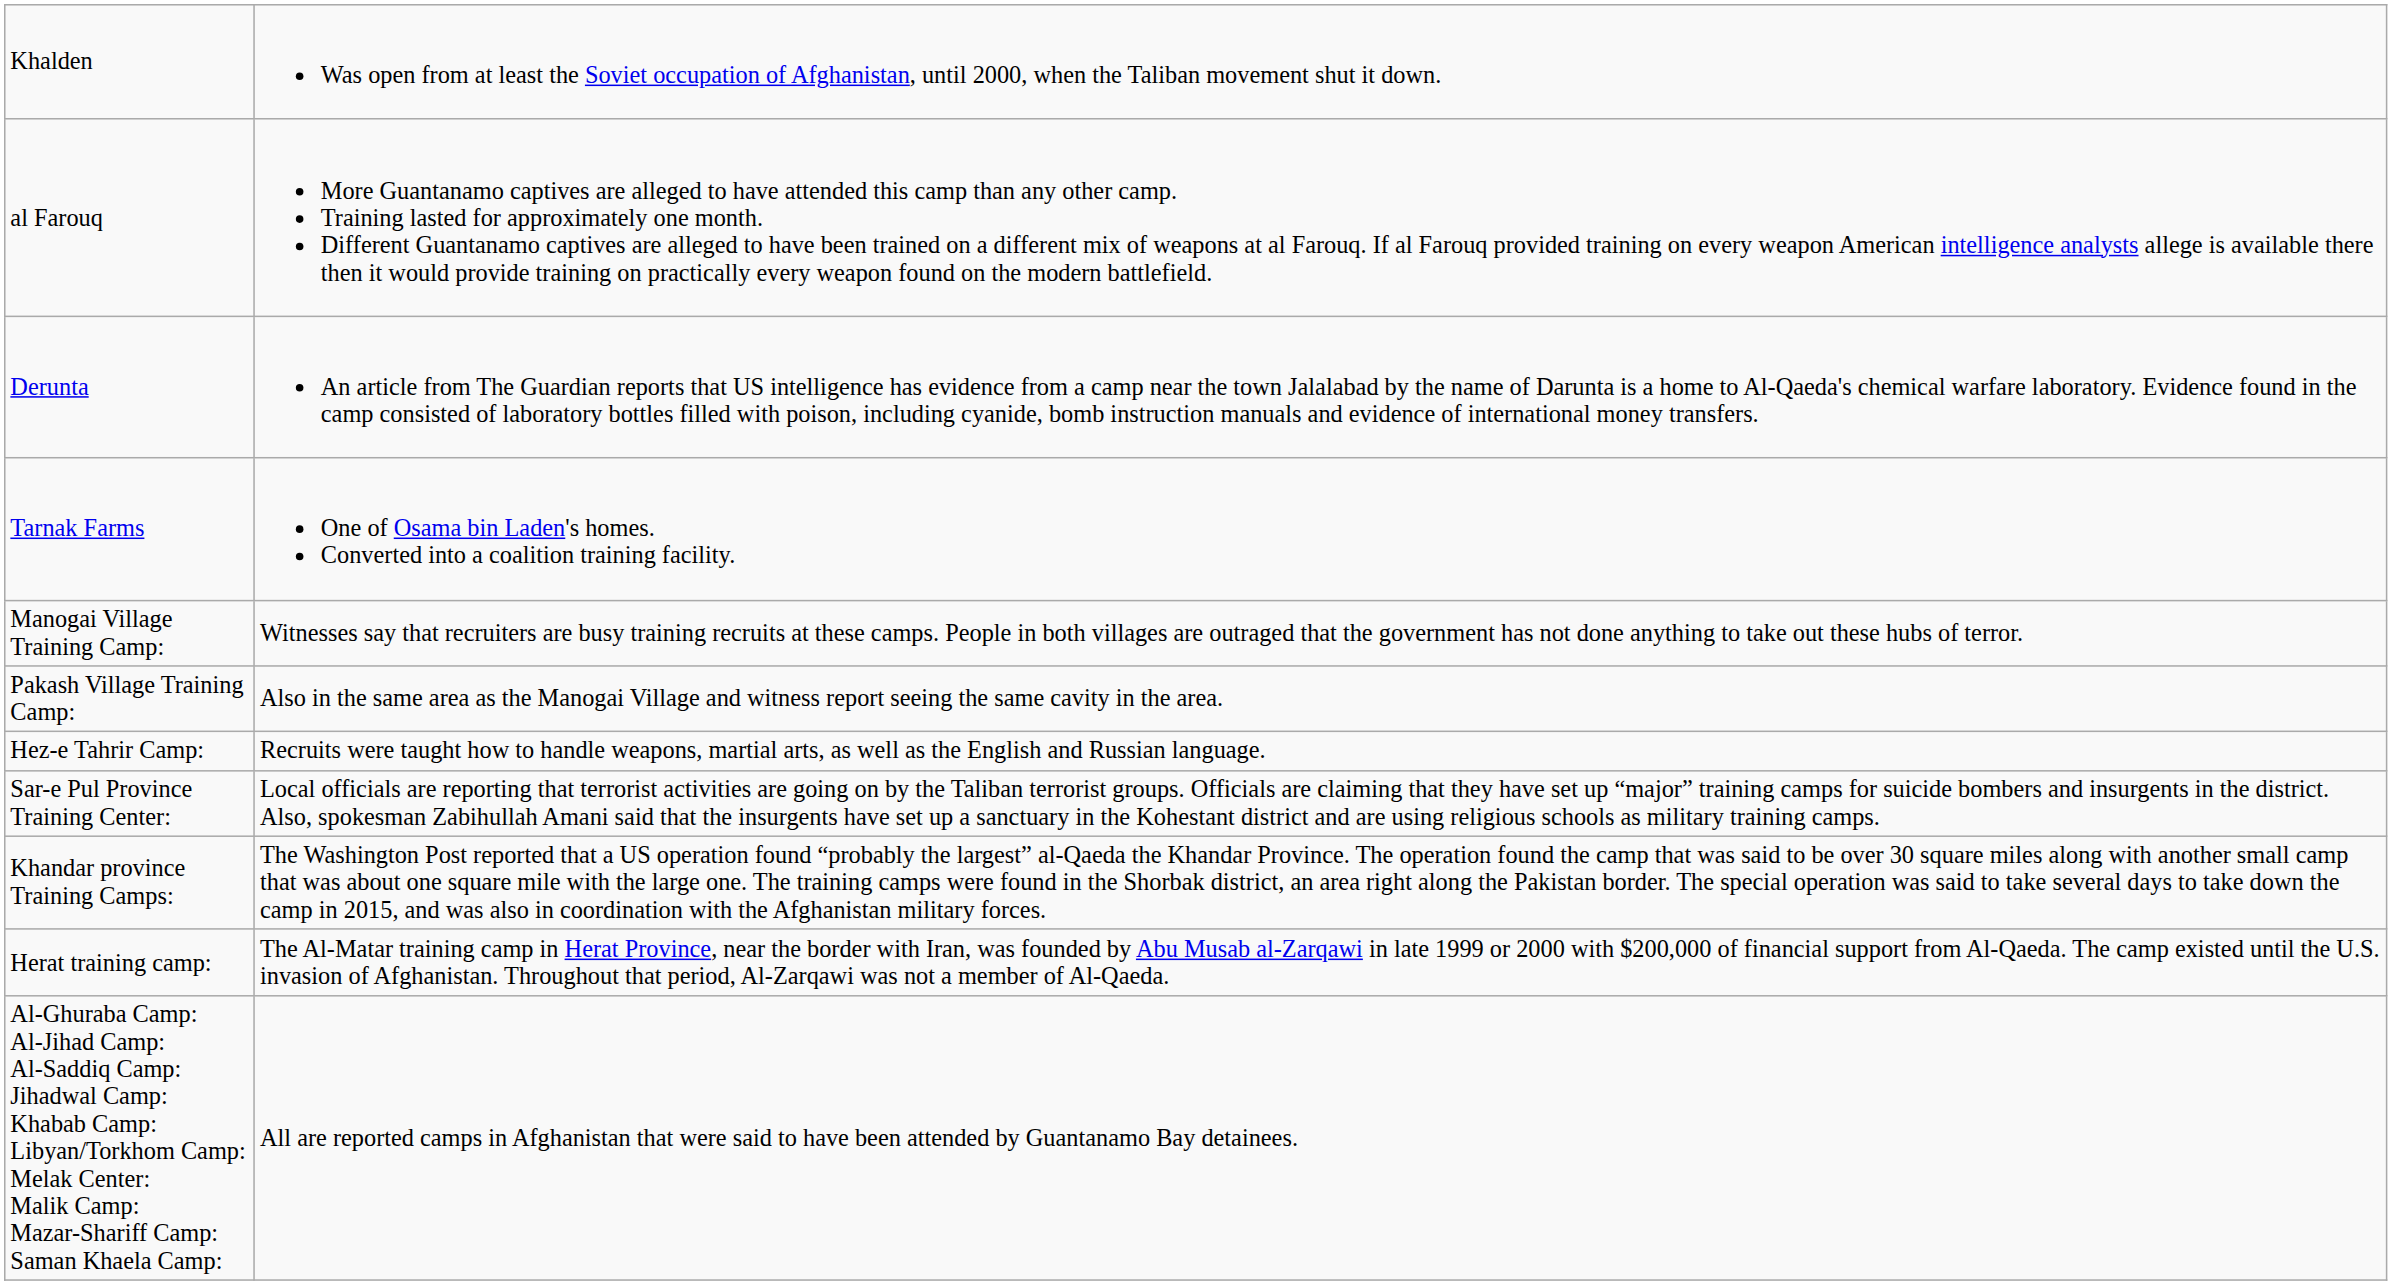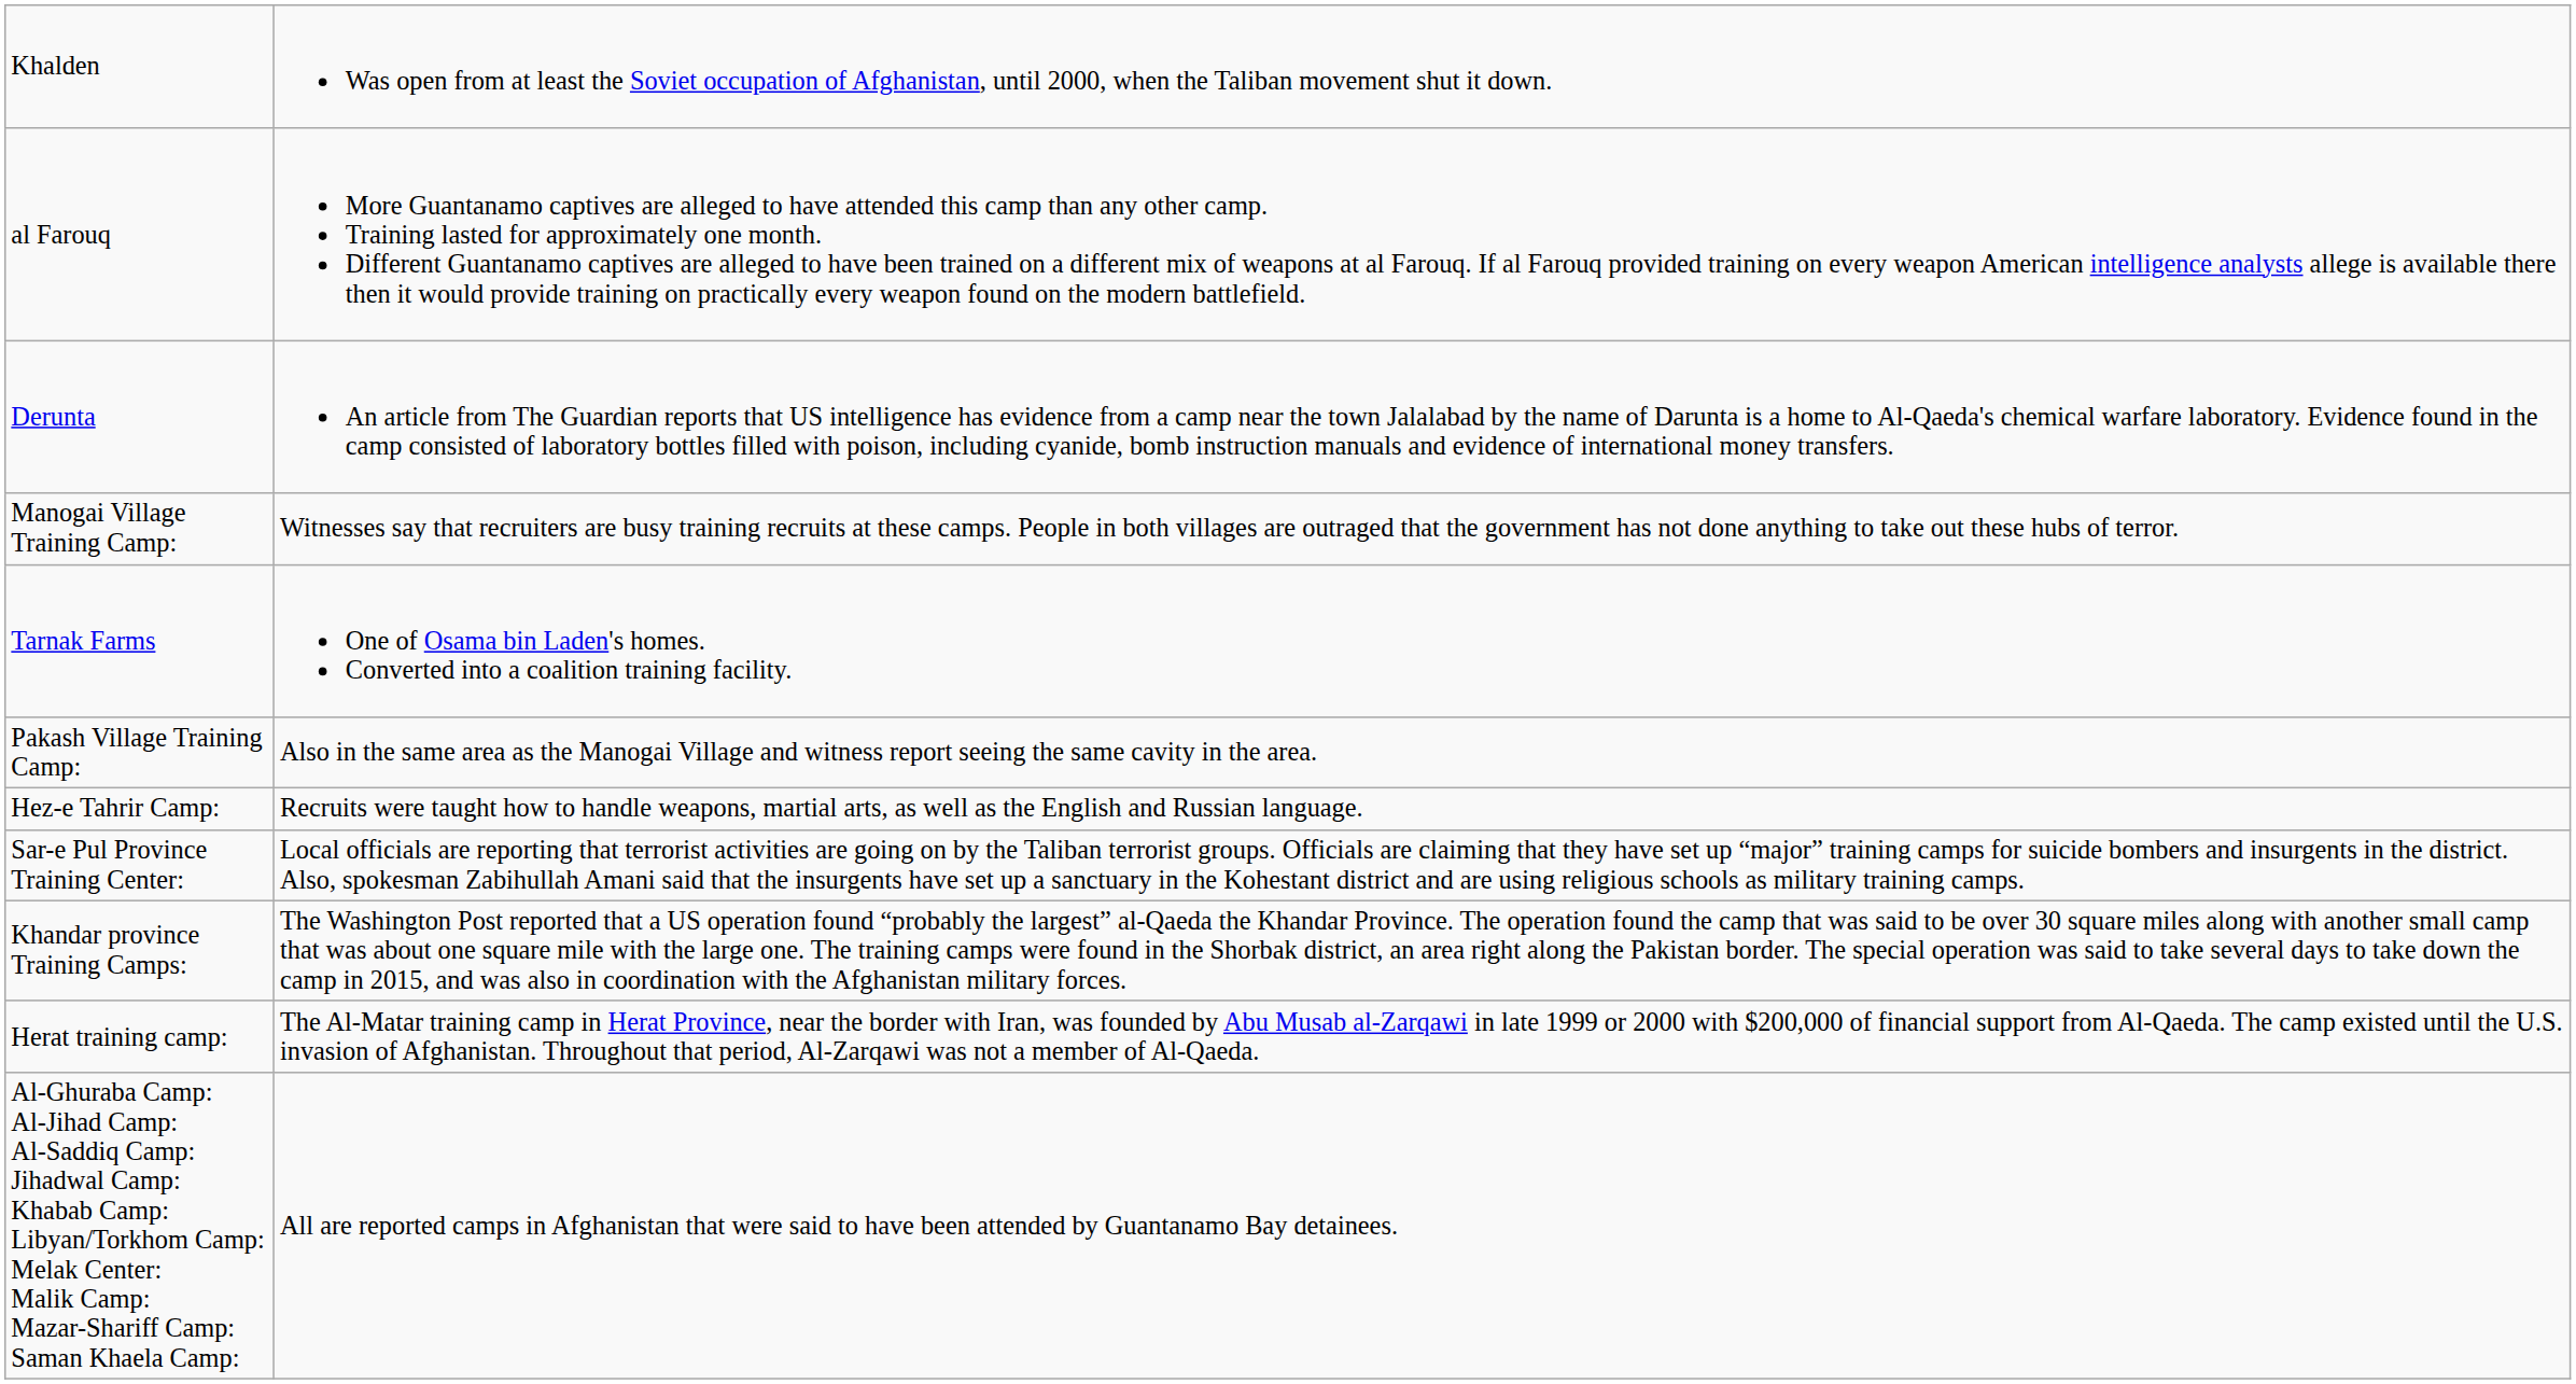 <table class="wikitable">
 <tr>
 <td>Khalden</td>
 <td><br><ul><li>Was open from at least the <a href='#'>Soviet occupation of Afghanistan</a>, until 2000, when the Taliban movement shut it down.</li></ul></td>
 </tr>
 <tr>
 <td>al Farouq</td>
 <td><br><ul><li>More Guantanamo captives are alleged to have attended this camp than any other camp.</li><li>Training lasted for approximately one month.</li><li>Different Guantanamo captives are alleged to have been trained on a different mix of weapons at al Farouq. If al Farouq provided training on every weapon American <a href='#'>intelligence analysts</a> allege is available there then it would provide training on practically every weapon found on the modern battlefield.</li></ul></td>
 </tr>
 <tr>
 <td><a href='#'>Derunta</a></td>
 <td><br><ul><li>An article from The Guardian reports that US intelligence has evidence from a camp near the town Jalalabad by the name of Darunta is a home to Al-Qaeda's chemical warfare laboratory. Evidence found in the camp consisted of laboratory bottles filled with poison, including cyanide, bomb instruction manuals and evidence of international money transfers.</li></ul></td>
 </tr>
 <tr>
+<td>Manogai Village Training Camp:</td>
+<td>Witnesses say that recruiters are busy training recruits at these camps. People in both villages are outraged that the government has not done anything to take out these hubs of terror.</td>
+</tr>
+<tr>
 <td><a href='#'>Tarnak Farms</a></td>
 <td><br><ul><li>One of <a href='#'>Osama bin Laden</a>'s homes.</li><li>Converted into a coalition training facility.</li></ul></td>
-</tr>
-<tr>
-<td>Manogai Village Training Camp:</td>
-<td>Witnesses say that recruiters are busy training recruits at these camps. People in both villages are outraged that the government has not done anything to take out these hubs of terror.</td>
 </tr>
 <tr>
 <td>Pakash Village Training Camp:</td>
 <td>Also in the same area as the Manogai Village and witness report seeing the same cavity in the area.</td>
 </tr>
 <tr>
 <td>Hez-e Tahrir Camp:</td>
 <td>Recruits were taught how to handle weapons, martial arts, as well as the English and Russian language.</td>
 </tr>
 <tr>
 <td>Sar-e Pul Province Training Center:</td>
 <td>Local officials are reporting that terrorist activities are going on by the Taliban terrorist groups. Officials are claiming that they have set up “major” training camps for suicide bombers and insurgents in the district. Also, spokesman Zabihullah Amani said that the insurgents have set up a sanctuary in the Kohestant district and are using religious schools as military training camps.</td>
 </tr>
 <tr>
 <td>Khandar province Training Camps:</td>
 <td>The Washington Post reported that a US operation found “probably the largest” al-Qaeda the Khandar Province. The operation found the camp that was said to be over 30 square miles along with another small camp that was about one square mile with the large one. The training camps were found in the Shorbak district, an area right along the Pakistan border. The special operation was said to take several days to take down the camp in 2015, and was also in coordination with the Afghanistan military forces.</td>
 </tr>
 <tr>
 <td>Herat training camp:</td>
 <td>The Al-Matar training camp in <a href='#'>Herat Province</a>, near the border with Iran, was founded by <a href='#'>Abu Musab al-Zarqawi</a> in late 1999 or 2000 with $200,000 of financial support from Al-Qaeda. The camp existed until the U.S. invasion of Afghanistan. Throughout that period, Al-Zarqawi was not a member of Al-Qaeda.</td>
 </tr>
 <tr>
 <td>Al-Ghuraba Camp:<br>Al-Jihad Camp:<br>Al-Saddiq Camp:<br>Jihadwal Camp:<br>Khabab Camp:<br>Libyan/Torkhom Camp:<br>Melak Center:<br>Malik Camp:<br>Mazar-Shariff Camp:<br>Saman Khaela Camp:</td>
 <td>All are reported camps in Afghanistan that were said to have been attended by Guantanamo Bay detainees.</td>
 </tr>
 </table>
